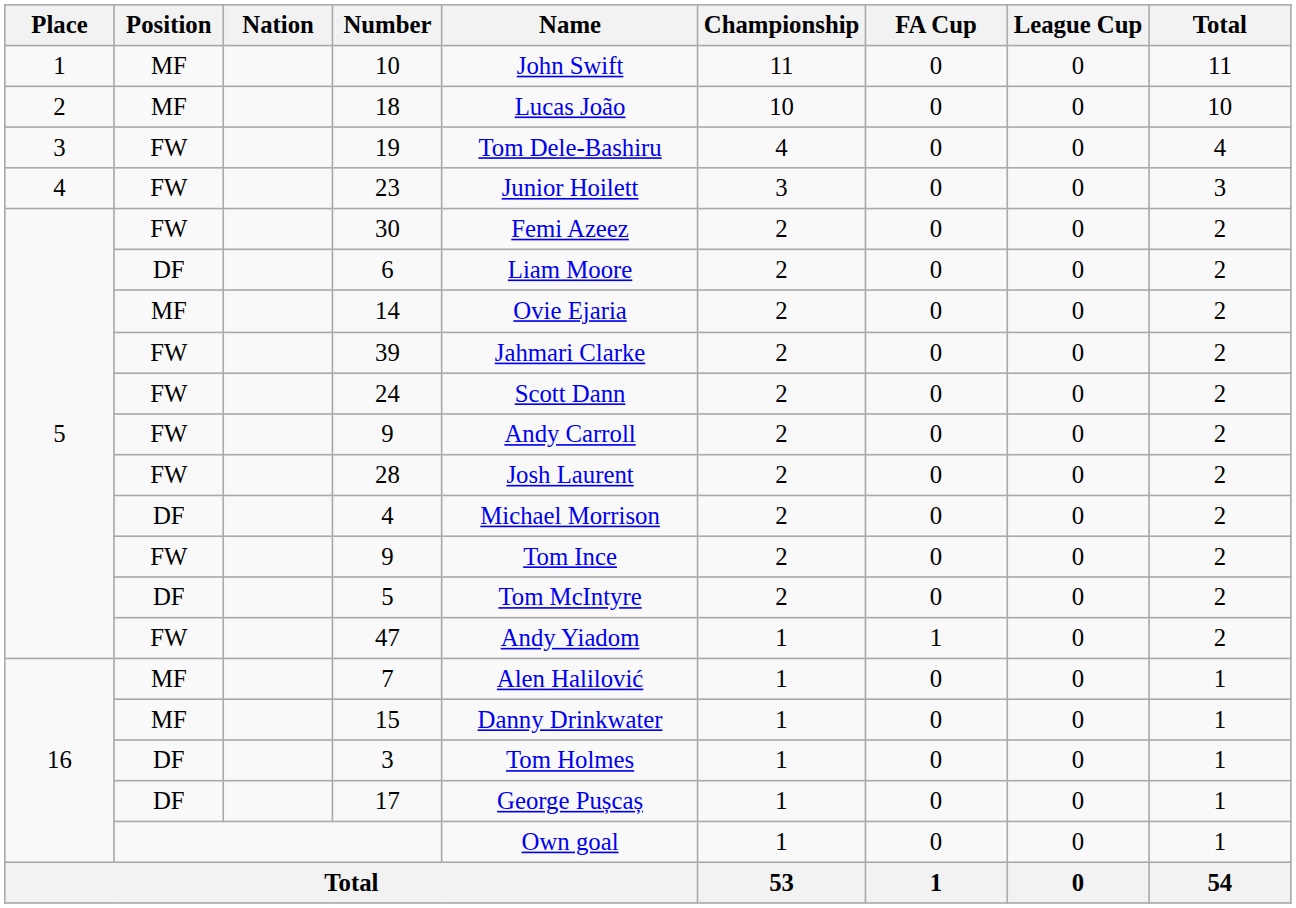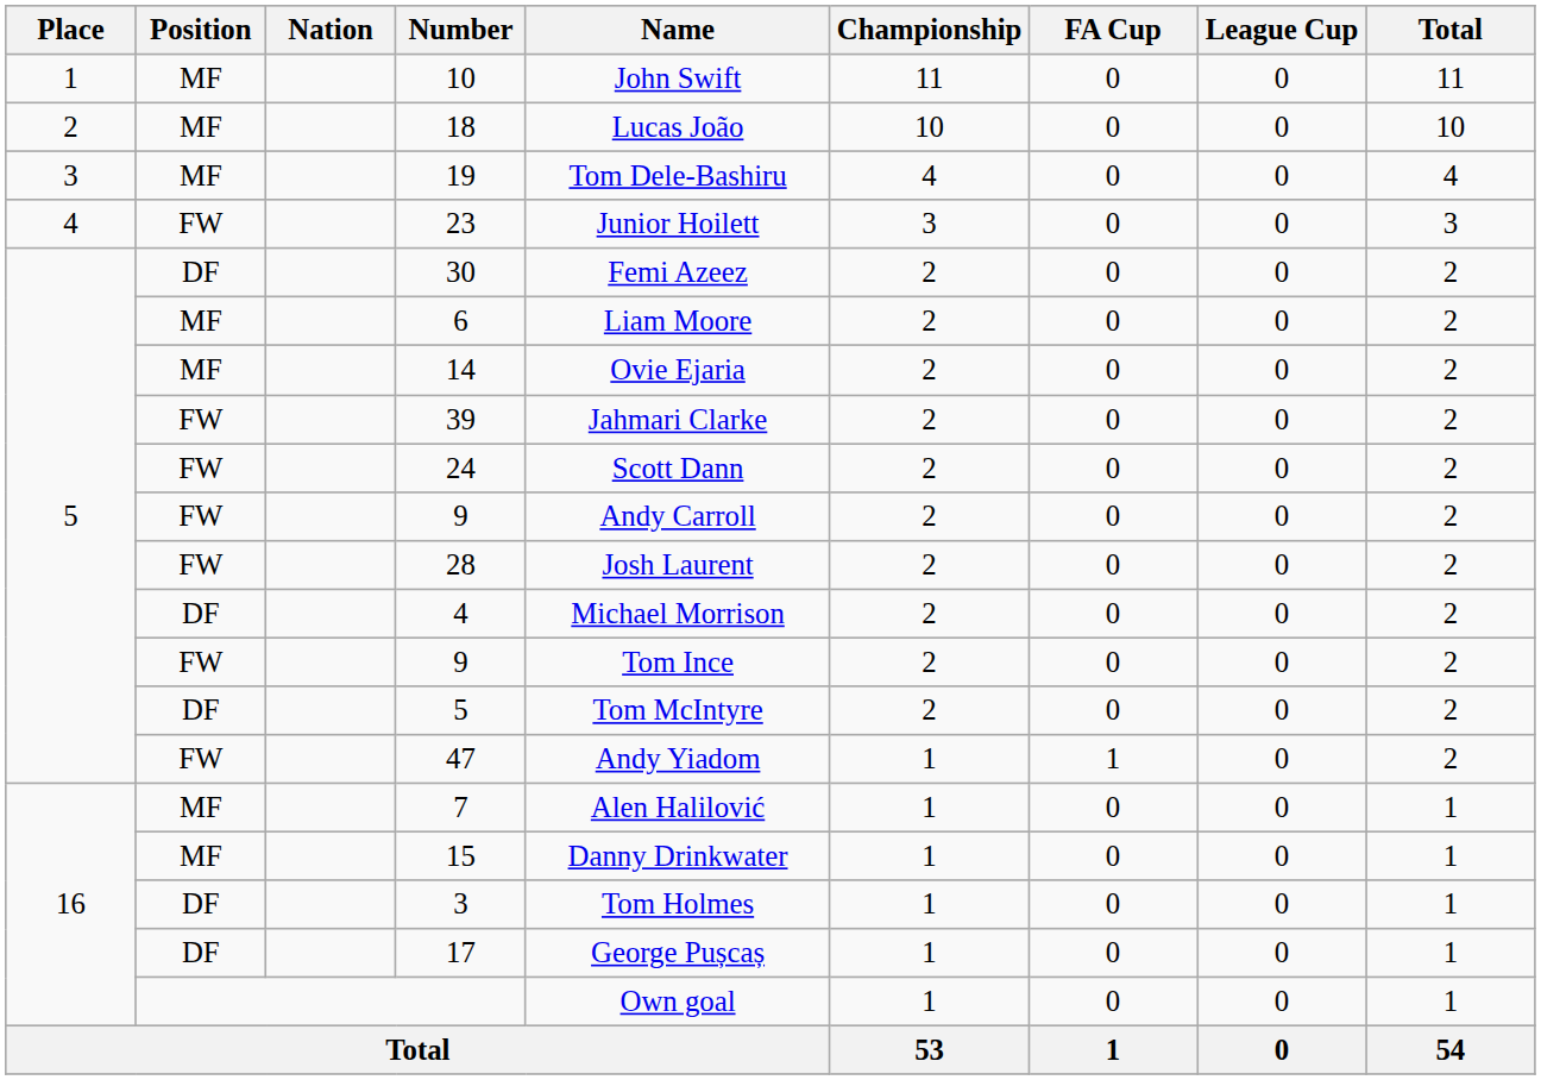 <table class="wikitable" style="font-size: 95%; text-align: center">
 <tr>
 <th width=60>Place</th>
 <th width=60>Position</th>
 <th width=60>Nation</th>
 <th width=60>Number</th>
 <th width=150>Name</th>
 <th width=80>Championship</th>
 <th width=80>FA Cup</th>
 <th width=80>League Cup</th>
 <th width=80>Total</th>
 </tr>
 <tr>
 <td>1</td>
 <td>MF</td>
 <td></td>
 <td>10</td>
 <td><a href='#'>John Swift</a></td>
 <td>11</td>
 <td>0</td>
 <td>0</td>
 <td>11</td>
 </tr>
 <tr>
 <td>2</td>
 <td>MF</td>
 <td></td>
 <td>18</td>
 <td><a href='#'>Lucas João</a></td>
 <td>10</td>
 <td>0</td>
 <td>0</td>
 <td>10</td>
 </tr>
 <tr>
 <td>3</td>
-<td>FW</td>
+<td>MF</td>
 <td></td>
 <td>19</td>
 <td><a href='#'>Tom Dele-Bashiru</a></td>
 <td>4</td>
 <td>0</td>
 <td>0</td>
 <td>4</td>
 </tr>
 <tr>
 <td>4</td>
 <td>FW</td>
 <td></td>
 <td>23</td>
 <td><a href='#'>Junior Hoilett</a></td>
 <td>3</td>
 <td>0</td>
 <td>0</td>
 <td>3</td>
 </tr>
 <tr>
 <td rowspan="11">5</td>
-<td>FW</td>
+<td>DF</td>
 <td></td>
 <td>30</td>
 <td><a href='#'>Femi Azeez</a></td>
 <td>2</td>
 <td>0</td>
 <td>0</td>
 <td>2</td>
 </tr>
 <tr>
-<td>DF</td>
+<td>MF</td>
 <td></td>
 <td>6</td>
 <td><a href='#'>Liam Moore</a></td>
 <td>2</td>
 <td>0</td>
 <td>0</td>
 <td>2</td>
 </tr>
 <tr>
 <td>MF</td>
 <td></td>
 <td>14</td>
 <td><a href='#'>Ovie Ejaria</a></td>
 <td>2</td>
 <td>0</td>
 <td>0</td>
 <td>2</td>
 </tr>
 <tr>
 <td>FW</td>
 <td></td>
 <td>39</td>
 <td><a href='#'>Jahmari Clarke</a></td>
 <td>2</td>
 <td>0</td>
 <td>0</td>
 <td>2</td>
 </tr>
 <tr>
 <td>FW</td>
 <td></td>
 <td>24</td>
 <td><a href='#'>Scott Dann</a></td>
 <td>2</td>
 <td>0</td>
 <td>0</td>
 <td>2</td>
 </tr>
 <tr>
 <td>FW</td>
 <td></td>
 <td>9</td>
 <td><a href='#'>Andy Carroll</a></td>
 <td>2</td>
 <td>0</td>
 <td>0</td>
 <td>2</td>
 </tr>
 <tr>
 <td>FW</td>
 <td></td>
 <td>28</td>
 <td><a href='#'>Josh Laurent</a></td>
 <td>2</td>
 <td>0</td>
 <td>0</td>
 <td>2</td>
 </tr>
 <tr>
 <td>DF</td>
 <td></td>
 <td>4</td>
 <td><a href='#'>Michael Morrison</a></td>
 <td>2</td>
 <td>0</td>
 <td>0</td>
 <td>2</td>
 </tr>
 <tr>
 <td>FW</td>
 <td></td>
 <td>9</td>
 <td><a href='#'>Tom Ince</a></td>
 <td>2</td>
 <td>0</td>
 <td>0</td>
 <td>2</td>
 </tr>
 <tr>
 <td>DF</td>
 <td></td>
 <td>5</td>
 <td><a href='#'>Tom McIntyre</a></td>
 <td>2</td>
 <td>0</td>
 <td>0</td>
 <td>2</td>
 </tr>
 <tr>
 <td>FW</td>
 <td></td>
 <td>47</td>
 <td><a href='#'>Andy Yiadom</a></td>
 <td>1</td>
 <td>1</td>
 <td>0</td>
 <td>2</td>
 </tr>
 <tr>
 <td rowspan="5">16</td>
 <td>MF</td>
 <td></td>
 <td>7</td>
 <td><a href='#'>Alen Halilović</a></td>
 <td>1</td>
 <td>0</td>
 <td>0</td>
 <td>1</td>
 </tr>
 <tr>
 <td>MF</td>
 <td></td>
 <td>15</td>
 <td><a href='#'>Danny Drinkwater</a></td>
 <td>1</td>
 <td>0</td>
 <td>0</td>
 <td>1</td>
 </tr>
 <tr>
 <td>DF</td>
 <td></td>
 <td>3</td>
 <td><a href='#'>Tom Holmes</a></td>
 <td>1</td>
 <td>0</td>
 <td>0</td>
 <td>1</td>
 </tr>
 <tr>
 <td>DF</td>
 <td></td>
 <td>17</td>
 <td><a href='#'>George Pușcaș</a></td>
 <td>1</td>
 <td>0</td>
 <td>0</td>
 <td>1</td>
 </tr>
 <tr>
 <td colspan="3"></td>
 <td><a href='#'>Own goal</a></td>
 <td>1</td>
 <td>0</td>
 <td>0</td>
 <td>1</td>
 </tr>
 <tr>
 <th colspan=5>Total</th>
 <th>53</th>
 <th>1</th>
 <th>0</th>
 <th>54</th>
 </tr>
 </table>
